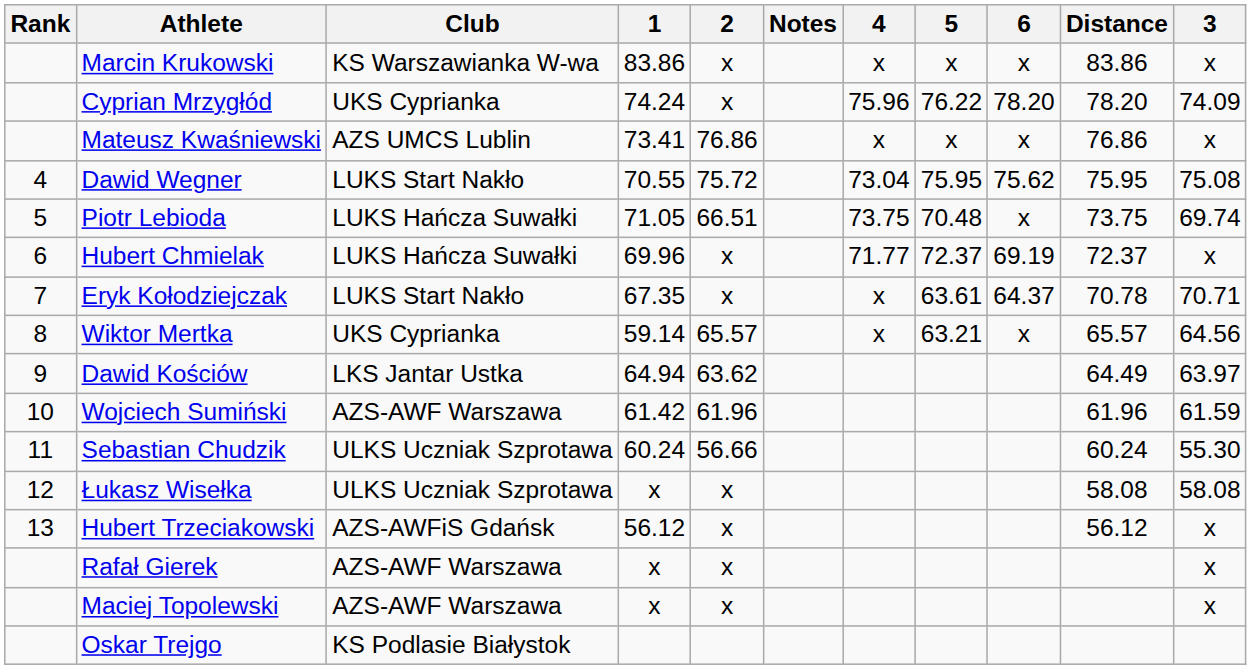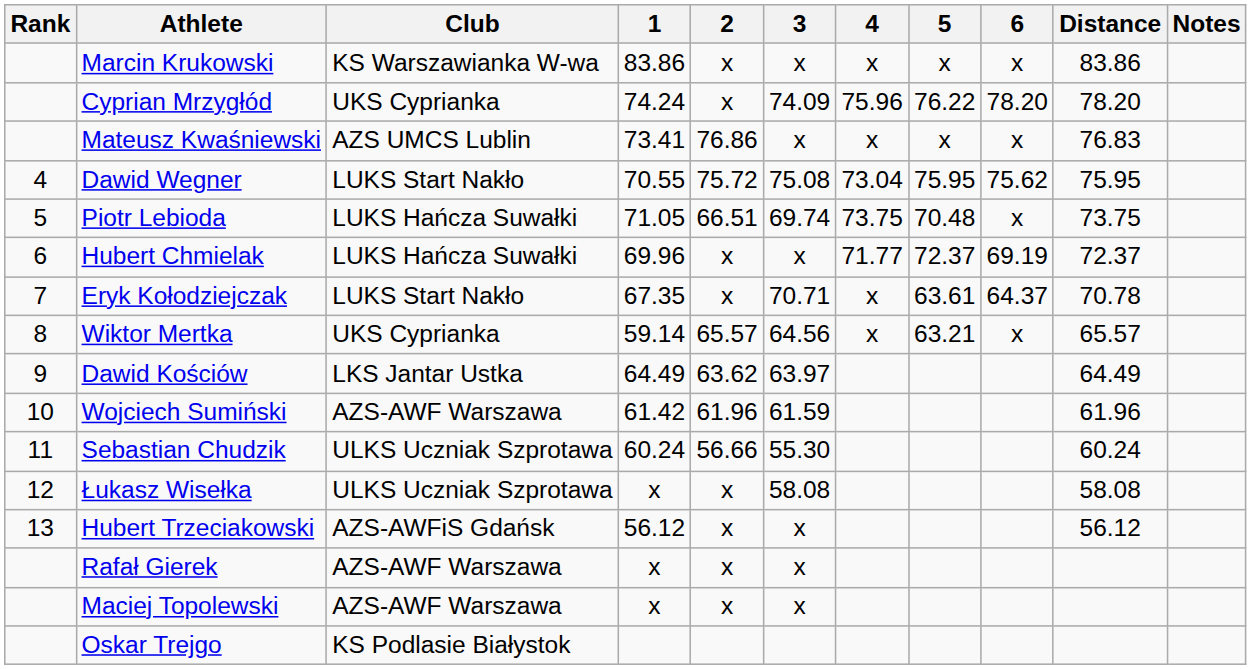 <table class="wikitable sortable" style="text-align:center">
 <tr>
 <th>Rank</th>
 <th>Athlete</th>
 <th>Club</th>
 <th>1</th>
 <th>2</th>
-<th>Notes</th>
+<th>3</th>
 <th>4</th>
 <th>5</th>
 <th>6</th>
 <th>Distance</th>
-<th>3</th>
+<th>Notes</th>
 </tr>
 <tr>
 <td></td>
 <td align=left><a href='#'>Marcin Krukowski</a></td>
 <td align=left>KS Warszawianka W-wa</td>
 <td>83.86</td>
 <td>x</td>
-<td></td>
+<td>x</td>
 <td>x</td>
 <td>x</td>
 <td>x</td>
 <td>83.86</td>
-<td>x</td>
+<td></td>
 </tr>
 <tr>
 <td></td>
 <td align=left><a href='#'>Cyprian Mrzygłód</a></td>
 <td align=left>UKS Cyprianka</td>
 <td>74.24</td>
 <td>x</td>
-<td></td>
+<td>74.09</td>
 <td>75.96</td>
 <td>76.22</td>
 <td>78.20</td>
 <td>78.20</td>
-<td>74.09</td>
+<td></td>
 </tr>
 <tr>
 <td></td>
 <td align=left><a href='#'>Mateusz Kwaśniewski</a></td>
 <td align=left>AZS UMCS Lublin</td>
 <td>73.41</td>
 <td>76.86</td>
-<td></td>
 <td>x</td>
 <td>x</td>
 <td>x</td>
-<td>76.86</td>
 <td>x</td>
+<td>76.83</td>
+<td></td>
 </tr>
 <tr>
 <td>4</td>
 <td align=left><a href='#'>Dawid Wegner</a></td>
 <td align=left>LUKS Start Nakło</td>
 <td>70.55</td>
 <td>75.72</td>
-<td></td>
+<td>75.08</td>
 <td>73.04</td>
 <td>75.95</td>
 <td>75.62</td>
 <td>75.95</td>
-<td>75.08</td>
+<td></td>
 </tr>
 <tr>
 <td>5</td>
 <td align=left><a href='#'>Piotr Lebioda</a></td>
 <td align=left>LUKS Hańcza Suwałki</td>
 <td>71.05</td>
 <td>66.51</td>
-<td></td>
+<td>69.74</td>
 <td>73.75</td>
 <td>70.48</td>
 <td>x</td>
 <td>73.75</td>
-<td>69.74</td>
+<td></td>
 </tr>
 <tr>
 <td>6</td>
 <td align=left><a href='#'>Hubert Chmielak</a></td>
 <td align=left>LUKS Hańcza Suwałki</td>
 <td>69.96</td>
 <td>x</td>
-<td></td>
+<td>x</td>
 <td>71.77</td>
 <td>72.37</td>
 <td>69.19</td>
 <td>72.37</td>
-<td>x</td>
+<td></td>
 </tr>
 <tr>
 <td>7</td>
 <td align=left><a href='#'>Eryk Kołodziejczak</a></td>
 <td align=left>LUKS Start Nakło</td>
 <td>67.35</td>
 <td>x</td>
-<td></td>
+<td>70.71</td>
 <td>x</td>
 <td>63.61</td>
 <td>64.37</td>
 <td>70.78</td>
-<td>70.71</td>
+<td></td>
 </tr>
 <tr>
 <td>8</td>
 <td align=left><a href='#'>Wiktor Mertka</a></td>
 <td align=left>UKS Cyprianka</td>
 <td>59.14</td>
 <td>65.57</td>
-<td></td>
+<td>64.56</td>
 <td>x</td>
 <td>63.21</td>
 <td>x</td>
 <td>65.57</td>
-<td>64.56</td>
+<td></td>
 </tr>
 <tr>
 <td>9</td>
 <td align=left><a href='#'>Dawid Kościów</a></td>
 <td align=left>LKS Jantar Ustka</td>
-<td>64.94</td>
+<td>64.49</td>
 <td>63.62</td>
-<td></td>
+<td>63.97</td>
 <td></td>
 <td></td>
 <td></td>
 <td>64.49</td>
-<td>63.97</td>
+<td></td>
 </tr>
 <tr>
 <td>10</td>
 <td align=left><a href='#'>Wojciech Sumiński</a></td>
 <td align=left>AZS-AWF Warszawa</td>
 <td>61.42</td>
 <td>61.96</td>
-<td></td>
+<td>61.59</td>
 <td></td>
 <td></td>
 <td></td>
 <td>61.96</td>
-<td>61.59</td>
+<td></td>
 </tr>
 <tr>
 <td>11</td>
 <td align=left><a href='#'>Sebastian Chudzik</a></td>
 <td align=left>ULKS Uczniak Szprotawa</td>
 <td>60.24</td>
 <td>56.66</td>
-<td></td>
+<td>55.30</td>
 <td></td>
 <td></td>
 <td></td>
 <td>60.24</td>
-<td>55.30</td>
+<td></td>
 </tr>
 <tr>
 <td>12</td>
 <td align=left><a href='#'>Łukasz Wisełka</a></td>
 <td align=left>ULKS Uczniak Szprotawa</td>
 <td>x</td>
 <td>x</td>
-<td></td>
+<td>58.08</td>
 <td></td>
 <td></td>
 <td></td>
 <td>58.08</td>
-<td>58.08</td>
+<td></td>
 </tr>
 <tr>
 <td>13</td>
 <td align=left><a href='#'>Hubert Trzeciakowski</a></td>
 <td align=left>AZS-AWFiS Gdańsk</td>
 <td>56.12</td>
 <td>x</td>
-<td></td>
+<td>x</td>
 <td></td>
 <td></td>
 <td></td>
 <td>56.12</td>
-<td>x</td>
+<td></td>
 </tr>
 <tr>
 <td></td>
 <td align=left><a href='#'>Rafał Gierek</a></td>
 <td align=left>AZS-AWF Warszawa</td>
 <td>x</td>
 <td>x</td>
+<td>x</td>
 <td></td>
 <td></td>
 <td></td>
 <td></td>
 <td></td>
-<td>x</td>
 </tr>
 <tr>
 <td></td>
 <td align=left><a href='#'>Maciej Topolewski</a></td>
 <td align=left>AZS-AWF Warszawa</td>
 <td>x</td>
 <td>x</td>
+<td>x</td>
 <td></td>
 <td></td>
 <td></td>
 <td></td>
 <td></td>
-<td>x</td>
 </tr>
 <tr>
 <td></td>
 <td align=left><a href='#'>Oskar Trejgo</a></td>
 <td align=left>KS Podlasie Białystok</td>
 <td></td>
 <td></td>
 <td></td>
 <td></td>
 <td></td>
 <td></td>
 <td></td>
 <td></td>
 </tr>
 </table>
